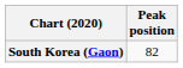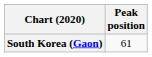 <table class="wikitable sortable plainrowheaders" style="text-align:center">
 <tr>
 <th scope="col">Chart (2020)</th>
 <th scope="col">Peak<br>position</th>
 </tr>
 <tr>
 <th scope="row">South Korea (<a href='#'>Gaon</a>)</th>
-<td>82</td>
+<td>61</td>
 </tr>
 </table>
